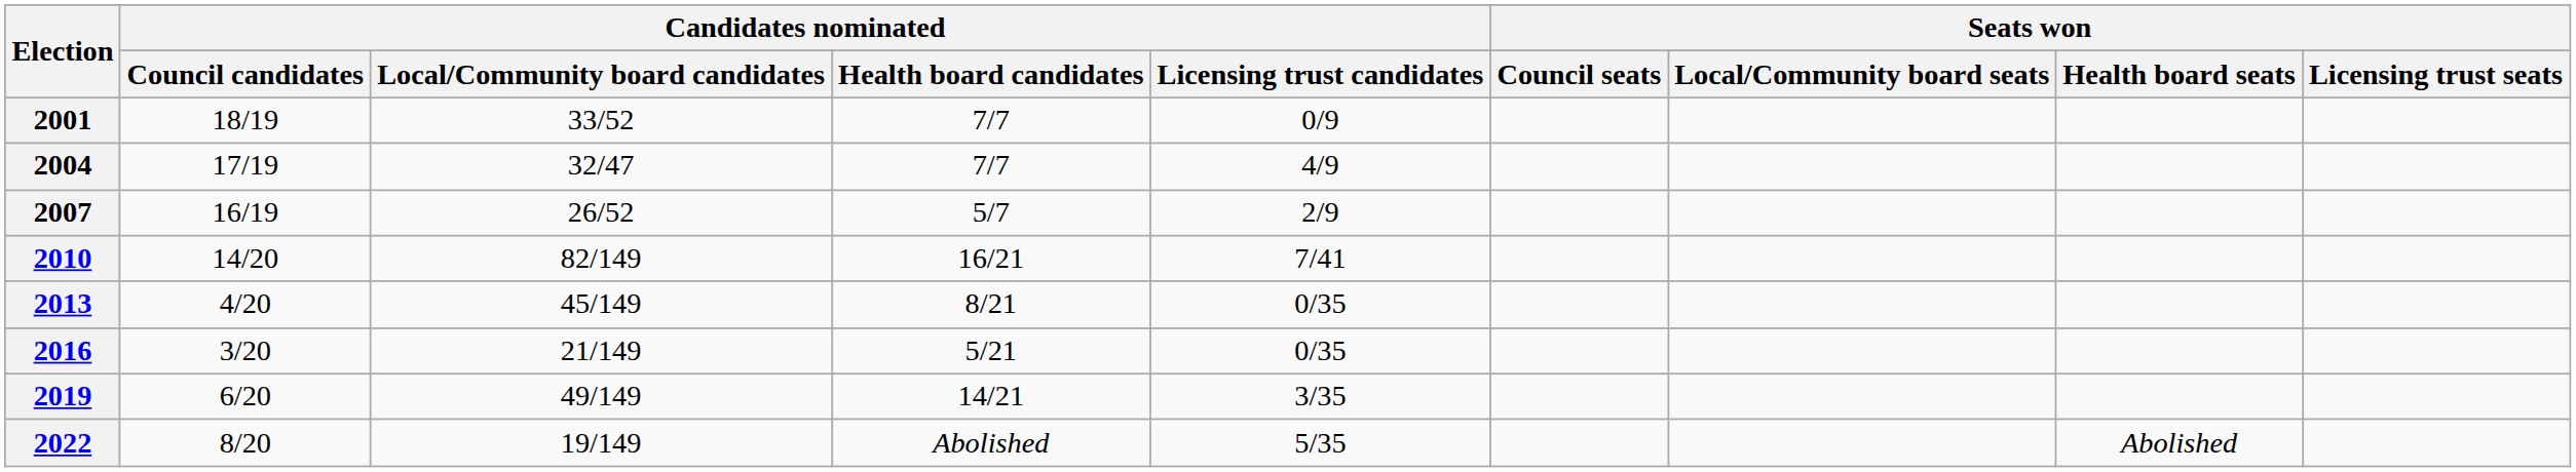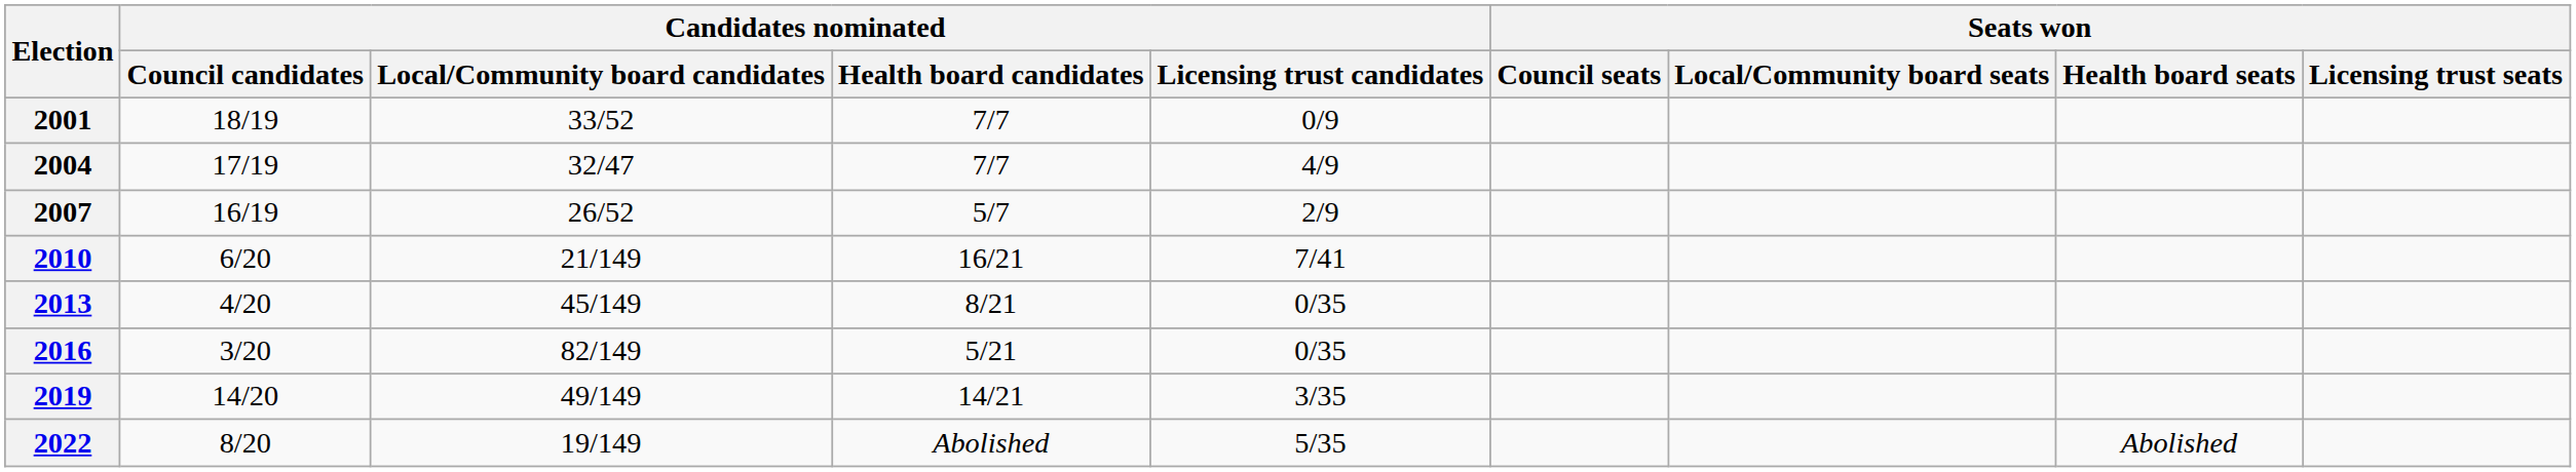 <table class=wikitable>
 <tr>
 <th rowspan=2>Election</th>
 <th colspan=4>Candidates nominated</th>
 <th colspan=4>Seats won</th>
 </tr>
 <tr style="text-align:center;">
 <th>Council candidates</th>
 <th>Local/Community board candidates</th>
 <th>Health board candidates</th>
 <th>Licensing trust candidates</th>
 <th>Council seats</th>
 <th>Local/Community board seats</th>
 <th>Health board seats</th>
 <th>Licensing trust seats</th>
 </tr>
 <tr style="text-align:center;">
 <th Auckland City local elections, 2001>2001</th>
 <td>18/19</td>
 <td>33/52</td>
 <td>7/7</td>
 <td>0/9</td>
 <td></td>
 <td></td>
 <td></td>
 <td></td>
 </tr>
 <tr style="text-align:center;">
 <th Auckland City local elections, 2004>2004</th>
 <td>17/19</td>
 <td>32/47</td>
 <td>7/7</td>
 <td>4/9</td>
 <td></td>
 <td></td>
 <td></td>
 <td></td>
 </tr>
 <tr style="text-align:center;">
 <th Auckland City local elections, 2007>2007</th>
 <td>16/19</td>
 <td>26/52</td>
 <td>5/7</td>
 <td>2/9</td>
 <td></td>
 <td></td>
 <td></td>
 <td></td>
 </tr>
 <tr style="text-align:center;">
 <th><a href='#'>2010</a></th>
-<td>14/20</td>
-<td>82/149</td>
+<td>6/20</td>
+<td>21/149</td>
 <td>16/21</td>
 <td>7/41</td>
 <td></td>
 <td></td>
 <td></td>
 <td></td>
 </tr>
 <tr style="text-align:center;">
 <th><a href='#'>2013</a></th>
 <td>4/20</td>
 <td>45/149</td>
 <td>8/21</td>
 <td>0/35</td>
 <td></td>
 <td></td>
 <td></td>
 <td></td>
 </tr>
 <tr style="text-align:center;">
 <th><a href='#'>2016</a></th>
 <td>3/20</td>
-<td>21/149</td>
+<td>82/149</td>
 <td>5/21</td>
 <td>0/35</td>
 <td></td>
 <td></td>
 <td></td>
 <td></td>
 </tr>
 <tr style="text-align:center;">
 <th><a href='#'>2019</a></th>
-<td>6/20</td>
+<td>14/20</td>
 <td>49/149</td>
 <td>14/21</td>
 <td>3/35</td>
 <td></td>
 <td></td>
 <td></td>
 <td></td>
 </tr>
 <tr style="text-align:center;">
 <th><a href='#'>2022</a></th>
 <td>8/20</td>
 <td>19/149</td>
 <td><em>Abolished</em></td>
 <td>5/35</td>
 <td></td>
 <td></td>
 <td><em>Abolished</em></td>
 <td></td>
 </tr>
 </table>
